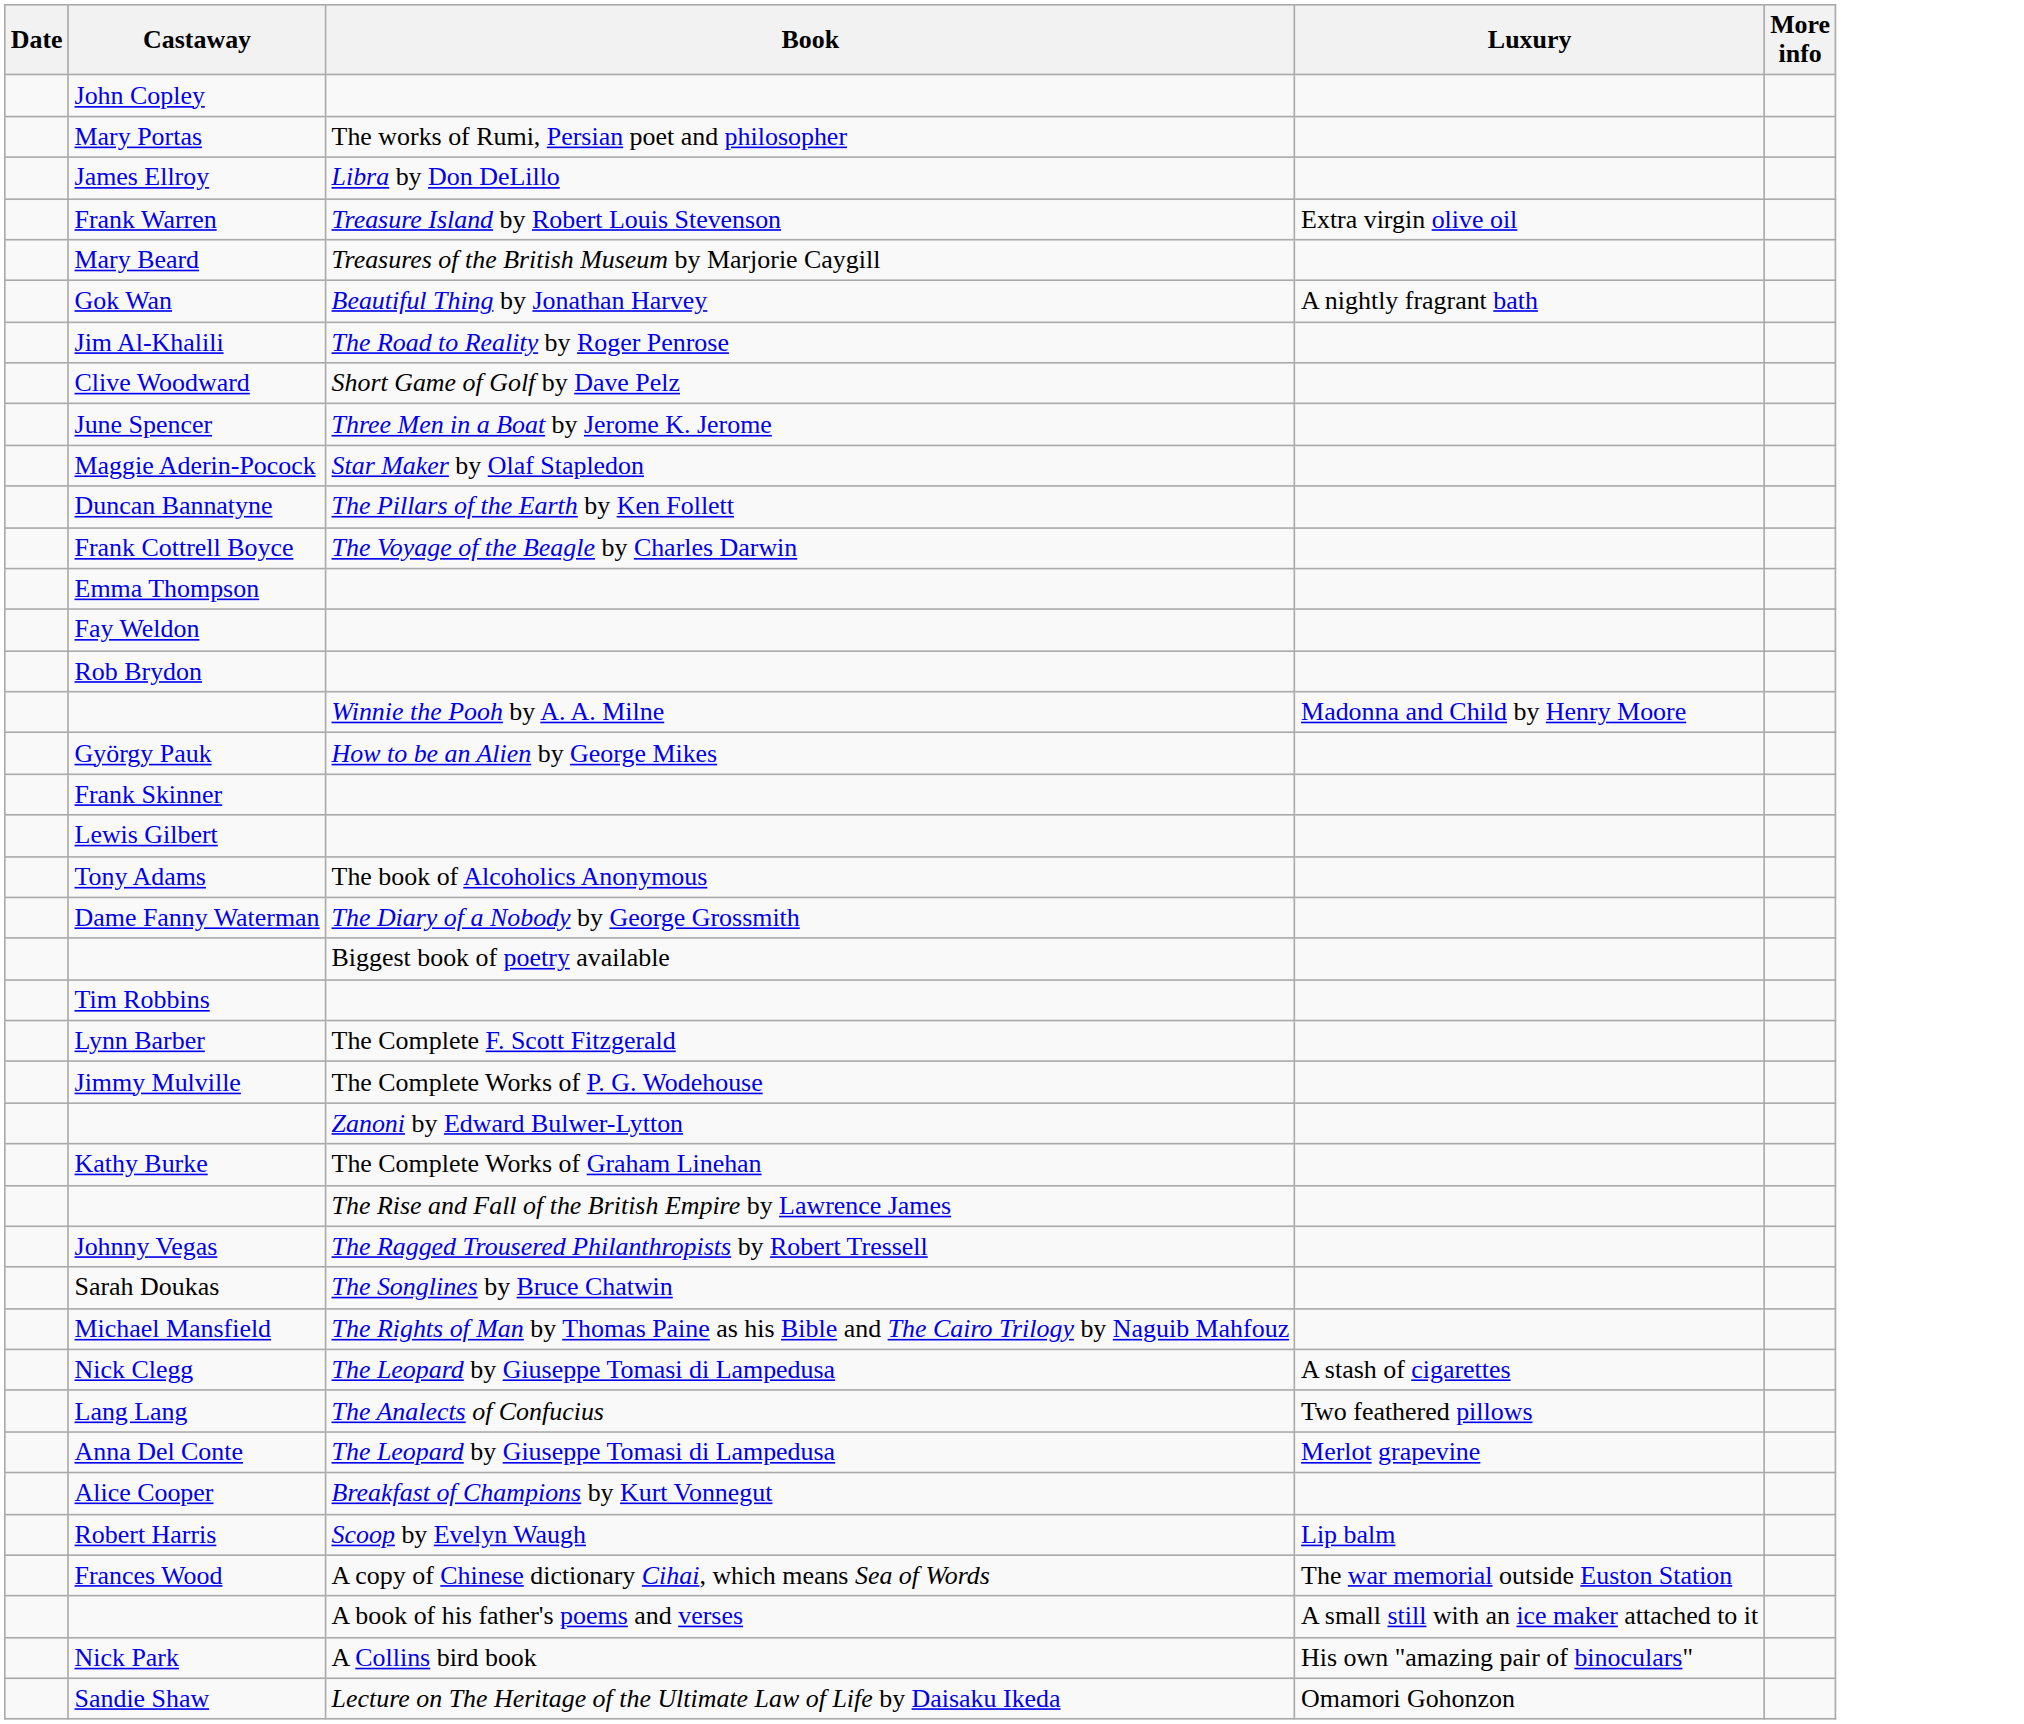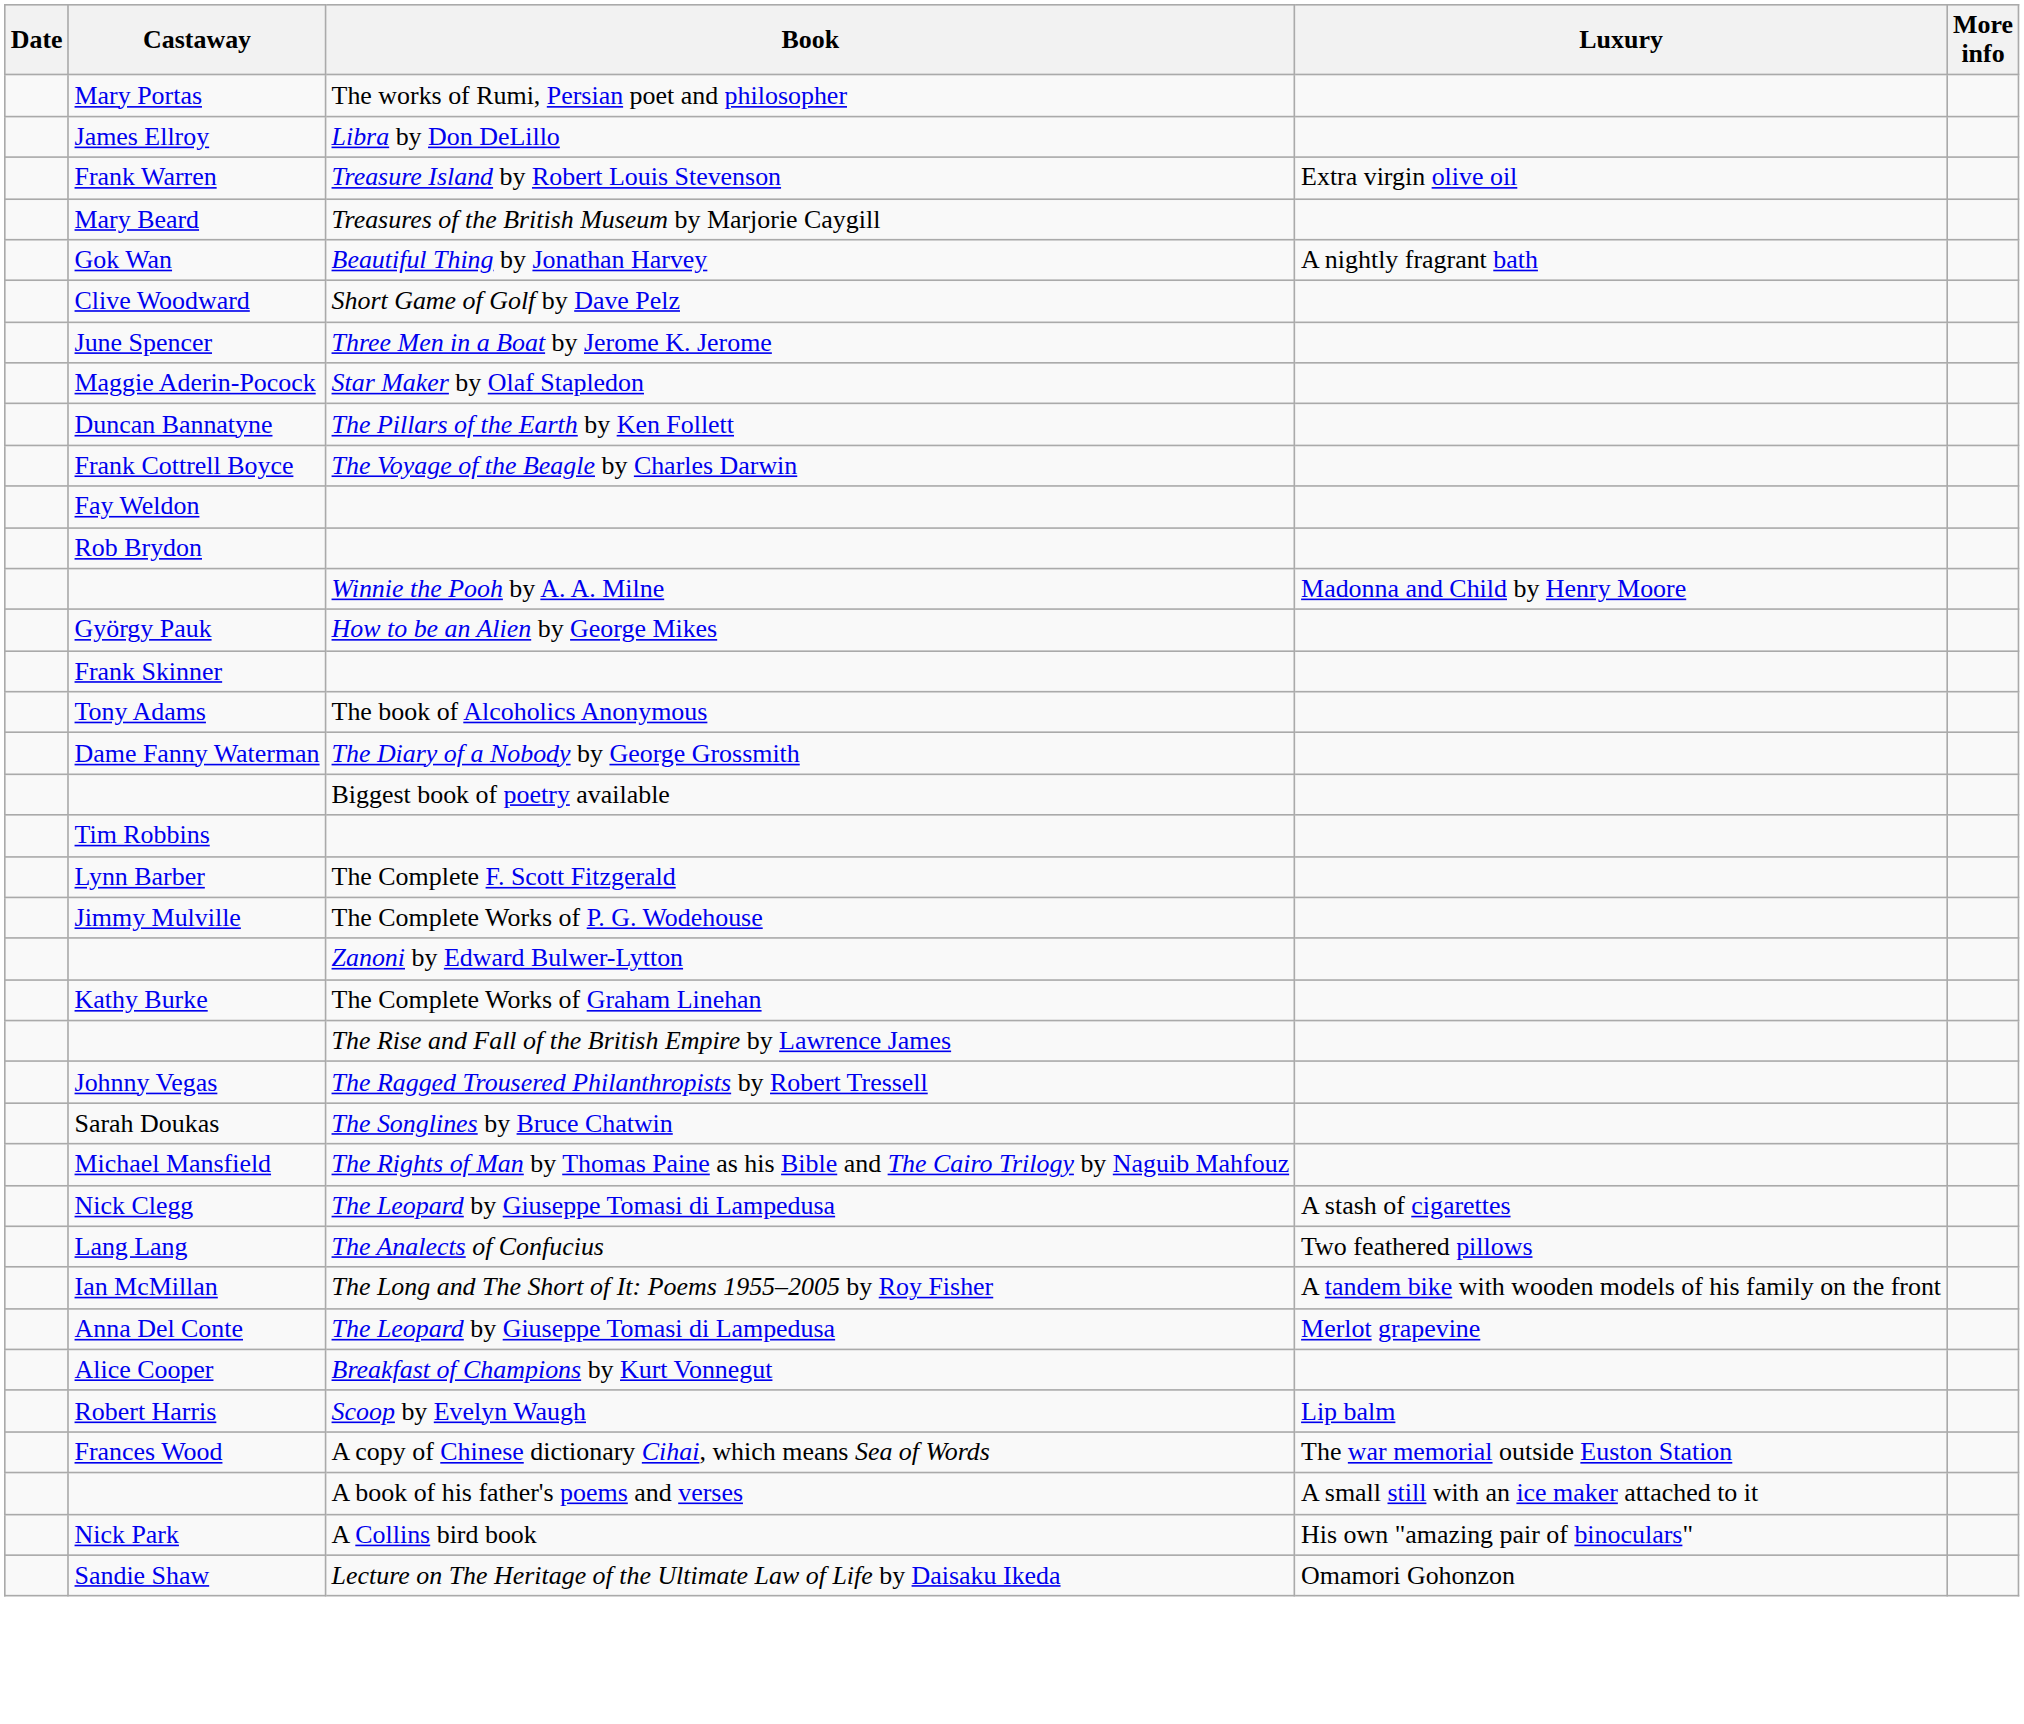 <table class="wikitable sortable">
 <tr>
 <th>Date</th>
 <th>Castaway</th>
 <th>Book</th>
 <th>Luxury</th>
 <th class="unsortable">More<br>info</th>
-</tr>
-<tr>
-<td></td>
-<td><a href='#'>John Copley</a></td>
-<td></td>
-<td></td>
-<td></td>
 </tr>
 <tr>
 <td></td>
 <td><a href='#'>Mary Portas</a></td>
 <td>The works of Rumi, <a href='#'>Persian</a> poet and <a href='#'>philosopher</a></td>
 <td></td>
 <td><br></td>
 </tr>
 <tr>
 <td></td>
 <td><a href='#'>James Ellroy</a></td>
 <td><em><a href='#'>Libra</a></em> by <a href='#'>Don DeLillo</a></td>
 <td></td>
 <td><br></td>
 </tr>
 <tr>
 <td></td>
 <td><a href='#'>Frank Warren</a></td>
 <td><em><a href='#'>Treasure Island</a></em> by <a href='#'>Robert Louis Stevenson</a></td>
 <td>Extra virgin <a href='#'>olive oil</a></td>
 <td></td>
 </tr>
 <tr>
 <td></td>
 <td><a href='#'>Mary Beard</a></td>
 <td><em>Treasures of the British Museum</em> by Marjorie Caygill</td>
 <td></td>
 <td></td>
 </tr>
 <tr>
 <td></td>
 <td><a href='#'>Gok Wan</a></td>
 <td><em><a href='#'>Beautiful Thing</a></em> by <a href='#'>Jonathan Harvey</a></td>
 <td>A nightly fragrant <a href='#'>bath</a></td>
-<td><br></td>
-</tr>
-<tr>
-<td></td>
-<td><a href='#'>Jim Al-Khalili</a></td>
-<td><em><a href='#'>The Road to Reality</a></em> by <a href='#'>Roger Penrose</a></td>
-<td></td>
 <td><br></td>
 </tr>
 <tr>
 <td></td>
 <td><a href='#'>Clive Woodward</a></td>
 <td><em>Short Game of Golf</em> by <a href='#'>Dave Pelz</a></td>
 <td></td>
 <td><br></td>
 </tr>
 <tr>
 <td></td>
 <td><a href='#'>June Spencer</a></td>
 <td><em><a href='#'>Three Men in a Boat</a></em> by <a href='#'>Jerome K. Jerome</a></td>
 <td></td>
 <td></td>
 </tr>
 <tr>
 <td></td>
 <td><a href='#'>Maggie Aderin-Pocock</a></td>
 <td><em><a href='#'>Star Maker</a></em> by <a href='#'>Olaf Stapledon</a></td>
 <td></td>
 <td></td>
 </tr>
 <tr>
 <td></td>
 <td><a href='#'>Duncan Bannatyne</a></td>
 <td><em><a href='#'>The Pillars of the Earth</a></em> by <a href='#'>Ken Follett</a></td>
 <td></td>
 <td></td>
 </tr>
 <tr>
 <td></td>
 <td><a href='#'>Frank Cottrell Boyce</a></td>
 <td><em><a href='#'>The Voyage of the Beagle</a></em> by <a href='#'>Charles Darwin</a></td>
 <td></td>
 <td><br></td>
 </tr>
 <tr>
 <td></td>
-<td><a href='#'>Emma Thompson</a></td>
-<td></td>
-<td></td>
-<td></td>
-</tr>
-<tr>
-<td></td>
 <td><a href='#'>Fay Weldon</a></td>
 <td></td>
 <td></td>
 <td></td>
 </tr>
 <tr>
 <td></td>
 <td><a href='#'>Rob Brydon</a></td>
 <td></td>
 <td></td>
 <td><br></td>
 </tr>
 <tr>
 <td></td>
 <td></td>
 <td><em><a href='#'>Winnie the Pooh</a></em> by <a href='#'>A. A. Milne</a></td>
 <td><a href='#'>Madonna and Child</a> by <a href='#'>Henry Moore</a></td>
 <td></td>
 </tr>
 <tr>
 <td></td>
 <td><a href='#'>György Pauk</a></td>
 <td><em><a href='#'>How to be an Alien</a></em> by <a href='#'>George Mikes</a></td>
 <td></td>
 <td></td>
 </tr>
 <tr>
 <td></td>
 <td><a href='#'>Frank Skinner</a></td>
-<td></td>
-<td></td>
-<td></td>
-</tr>
-<tr>
-<td></td>
-<td><a href='#'>Lewis Gilbert</a></td>
 <td></td>
 <td></td>
 <td></td>
 </tr>
 <tr>
 <td></td>
 <td><a href='#'>Tony Adams</a></td>
 <td>The book of <a href='#'>Alcoholics Anonymous</a></td>
 <td></td>
 <td><br></td>
 </tr>
 <tr>
 <td></td>
 <td><a href='#'>Dame Fanny Waterman</a></td>
 <td><em><a href='#'>The Diary of a Nobody</a></em> by <a href='#'>George Grossmith</a></td>
 <td></td>
 <td><br></td>
 </tr>
 <tr>
 <td></td>
 <td></td>
 <td>Biggest book of <a href='#'>poetry</a> available</td>
 <td></td>
 <td></td>
 </tr>
 <tr>
 <td></td>
 <td><a href='#'>Tim Robbins</a></td>
 <td></td>
 <td></td>
 <td><br></td>
 </tr>
 <tr>
 <td></td>
 <td><a href='#'>Lynn Barber</a></td>
 <td>The Complete <a href='#'>F. Scott Fitzgerald</a></td>
 <td></td>
 <td></td>
 </tr>
 <tr>
 <td></td>
 <td><a href='#'>Jimmy Mulville</a></td>
 <td>The Complete Works of <a href='#'>P. G. Wodehouse</a></td>
 <td></td>
 <td><br></td>
 </tr>
 <tr>
 <td></td>
 <td></td>
 <td><em><a href='#'>Zanoni</a></em> by <a href='#'>Edward Bulwer-Lytton</a></td>
 <td></td>
 <td></td>
 </tr>
 <tr>
 <td></td>
 <td><a href='#'>Kathy Burke</a></td>
 <td>The Complete Works of <a href='#'>Graham Linehan</a></td>
 <td></td>
 <td></td>
 </tr>
 <tr>
 <td></td>
 <td></td>
 <td><em>The Rise and Fall of the British Empire</em> by <a href='#'>Lawrence James</a></td>
 <td></td>
 <td></td>
 </tr>
 <tr>
 <td></td>
 <td><a href='#'>Johnny Vegas</a></td>
 <td><em><a href='#'>The Ragged Trousered Philanthropists</a></em> by <a href='#'>Robert Tressell</a></td>
 <td></td>
 <td><br></td>
 </tr>
 <tr>
 <td></td>
 <td>Sarah Doukas</td>
 <td><em><a href='#'>The Songlines</a></em> by <a href='#'>Bruce Chatwin</a></td>
 <td></td>
 <td></td>
 </tr>
 <tr>
 <td></td>
 <td><a href='#'>Michael Mansfield</a></td>
 <td><em><a href='#'>The Rights of Man</a></em> by <a href='#'>Thomas Paine</a> as his <a href='#'>Bible</a> and <em><a href='#'>The Cairo Trilogy</a></em> by <a href='#'>Naguib Mahfouz</a></td>
 <td></td>
 <td></td>
 </tr>
 <tr>
 <td></td>
 <td><a href='#'>Nick Clegg</a></td>
 <td><em><a href='#'>The Leopard</a></em> by <a href='#'>Giuseppe Tomasi di Lampedusa</a></td>
 <td>A stash of <a href='#'>cigarettes</a></td>
 <td></td>
 </tr>
 <tr>
 <td></td>
 <td><a href='#'>Lang Lang</a></td>
 <td><em><a href='#'>The Analects</a> of Confucius</em></td>
 <td>Two feathered <a href='#'>pillows</a></td>
 <td></td>
 </tr>
 <tr>
 <td></td>
+<td><a href='#'>Ian McMillan</a></td>
+<td><em>The Long and The Short of It: Poems 1955–2005</em> by <a href='#'>Roy Fisher</a></td>
+<td>A <a href='#'>tandem bike</a> with wooden models of his family on the front</td>
+<td></td>
+</tr>
+<tr>
+<td></td>
 <td><a href='#'>Anna Del Conte</a></td>
 <td><em><a href='#'>The Leopard</a></em> by <a href='#'>Giuseppe Tomasi di Lampedusa</a></td>
 <td><a href='#'>Merlot</a> <a href='#'>grapevine</a></td>
 <td></td>
 </tr>
 <tr>
 <td></td>
 <td><a href='#'>Alice Cooper</a></td>
 <td><em><a href='#'>Breakfast of Champions</a></em> by <a href='#'>Kurt Vonnegut</a></td>
 <td></td>
 <td><br></td>
 </tr>
 <tr>
 <td></td>
 <td><a href='#'>Robert Harris</a></td>
 <td><em><a href='#'>Scoop</a></em> by <a href='#'>Evelyn Waugh</a></td>
 <td><a href='#'>Lip balm</a></td>
 <td></td>
 </tr>
 <tr>
 <td></td>
 <td><a href='#'>Frances Wood</a></td>
 <td>A copy of <a href='#'>Chinese</a> dictionary <em><a href='#'>Cihai</a></em>, which means <em>Sea of Words</em></td>
 <td>The <a href='#'>war memorial</a> outside <a href='#'>Euston Station</a></td>
 <td></td>
 </tr>
 <tr>
 <td></td>
 <td></td>
 <td>A book of his father's <a href='#'>poems</a> and <a href='#'>verses</a></td>
 <td>A small <a href='#'>still</a> with an <a href='#'>ice maker</a> attached to it</td>
 <td><br></td>
 </tr>
 <tr>
 <td></td>
 <td><a href='#'>Nick Park</a></td>
 <td>A <a href='#'>Collins</a> bird book</td>
 <td>His own "amazing pair of <a href='#'>binoculars</a>"</td>
 <td><br></td>
 </tr>
 <tr>
 <td></td>
 <td><a href='#'>Sandie Shaw</a></td>
 <td><em>Lecture on The Heritage of the Ultimate Law of Life</em> by <a href='#'>Daisaku Ikeda</a></td>
 <td>Omamori Gohonzon</td>
 <td></td>
 </tr>
 </table>
